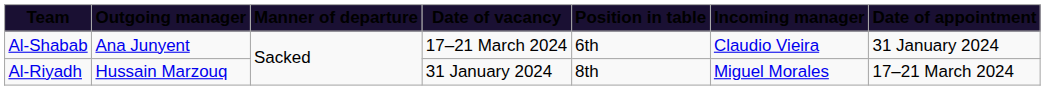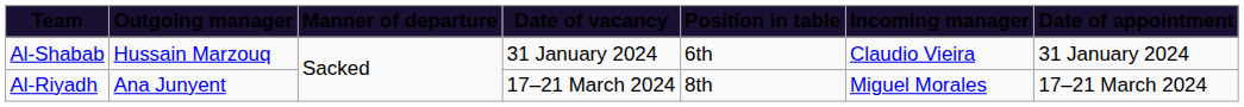 <table class="wikitable sortable">
 <tr>
 <th style="background-color:#1A1033;"><span>Team</span></th>
 <th style="background-color:#1A1033;"><span>Outgoing manager</span></th>
 <th style="background-color:#1A1033;"><span>Manner of departure</span></th>
 <th style="background-color:#1A1033;"><span>Date of vacancy</span></th>
 <th style="background-color:#1A1033;"><span>Position in table</span></th>
 <th style="background-color:#1A1033;"><span>Incoming manager</span></th>
 <th style="background-color:#1A1033;"><span>Date of appointment</span></th>
 </tr>
 <tr>
 <td><a href='#'>Al-Shabab</a></td>
-<td> <a href='#'>Ana Junyent</a></td>
+<td> <a href='#'>Hussain Marzouq</a></td>
 <td rowspan="2">Sacked</td>
-<td>17–21 March 2024</td>
+<td>31 January 2024</td>
 <td>6th</td>
 <td> <a href='#'>Claudio Vieira</a></td>
 <td>31 January 2024</td>
 </tr>
 <tr>
 <td><a href='#'>Al-Riyadh</a></td>
-<td> <a href='#'>Hussain Marzouq</a></td>
-<td>31 January 2024</td>
+<td> <a href='#'>Ana Junyent</a></td>
+<td>17–21 March 2024</td>
 <td>8th</td>
 <td> <a href='#'>Miguel Morales</a></td>
 <td>17–21 March 2024</td>
 </tr>
 </table>
